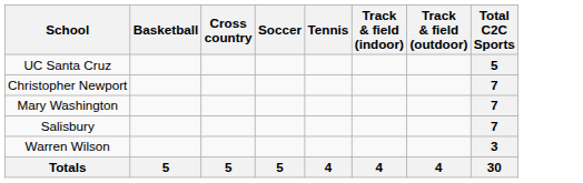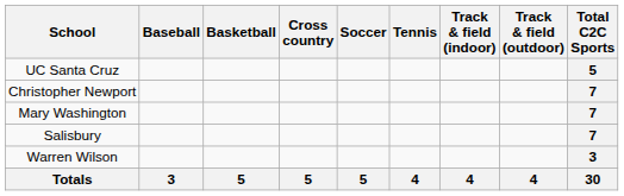 <table class="wikitable" style="text-align:center; font-size:95%">
 <tr>
 <th>School</th>
+<th>Baseball</th>
 <th>Basketball</th>
 <th>Cross<br>country</th>
 <th>Soccer</th>
 <th>Tennis</th>
 <th>Track<br>& field<br>(indoor)</th>
 <th>Track<br>& field<br>(outdoor)</th>
 <th>Total<br>C2C<br>Sports</th>
 </tr>
 <tr>
 <td>UC Santa Cruz</td>
 <td></td>
 <td></td>
 <td></td>
 <td></td>
 <td></td>
 <td></td>
+<td></td>
 <th>5</th>
 </tr>
 <tr>
 <td>Christopher Newport</td>
+<td></td>
 <td></td>
 <td></td>
 <td></td>
 <td></td>
 <td></td>
 <td></td>
 <th>7</th>
 </tr>
 <tr>
 <td>Mary Washington</td>
 <td></td>
 <td></td>
 <td></td>
 <td></td>
 <td></td>
 <td></td>
+<td></td>
 <th>7</th>
 </tr>
 <tr>
 <td>Salisbury</td>
+<td></td>
 <td></td>
 <td></td>
 <td></td>
 <td></td>
 <td></td>
 <td></td>
 <th>7</th>
 </tr>
 <tr>
 <td>Warren Wilson</td>
 <td></td>
 <td></td>
 <td></td>
 <td></td>
 <td></td>
 <td></td>
+<td></td>
 <th>3</th>
 </tr>
 <tr>
 <th>Totals</th>
+<th>3</th>
 <th>5</th>
 <th>5</th>
 <th>5</th>
 <th>4</th>
 <th>4</th>
 <th>4</th>
 <th>30</th>
 </tr>
 </table>
